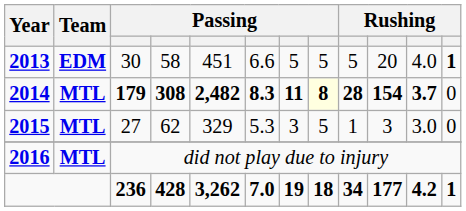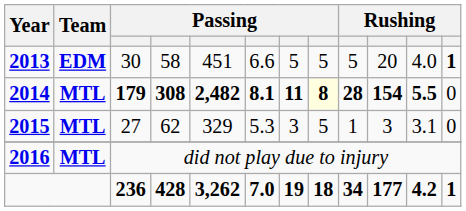 <table class="wikitable sortable" style="text-align:center">
 <tr>
 <th rowspan=2>Year</th>
 <th rowspan=2>Team</th>
 <th colspan=6>Passing</th>
 <th colspan=4>Rushing</th>
 </tr>
 <tr>
 <th></th>
 <th></th>
 <th></th>
 <th></th>
 <th></th>
 <th></th>
 <th></th>
 <th></th>
 <th></th>
 <th></th>
 </tr>
 <tr>
 <td><strong><a href='#'>2013</a></strong></td>
 <td><strong><a href='#'>EDM</a></strong></td>
 <td>30</td>
 <td>58</td>
 <td>451</td>
 <td>6.6</td>
 <td>5</td>
 <td>5</td>
 <td>5</td>
 <td>20</td>
 <td>4.0</td>
 <td><strong>1</strong></td>
 </tr>
 <tr>
 <td><strong><a href='#'>2014</a></strong></td>
 <td><strong><a href='#'>MTL</a></strong></td>
 <td><strong>179</strong></td>
 <td><strong>308</strong></td>
 <td><strong>2,482</strong></td>
-<td><strong>8.3</strong></td>
+<td><strong>8.1</strong></td>
 <td><strong>11</strong></td>
 <td style="background: lightyellow;"><strong>8</strong></td>
 <td><strong>28</strong></td>
 <td><strong>154</strong></td>
-<td><strong>3.7</strong></td>
+<td><strong>5.5</strong></td>
 <td>0</td>
 </tr>
 <tr>
 <td><strong><a href='#'>2015</a></strong></td>
 <td><strong><a href='#'>MTL</a></strong></td>
 <td>27</td>
 <td>62</td>
 <td>329</td>
 <td>5.3</td>
 <td>3</td>
 <td>5</td>
 <td>1</td>
 <td>3</td>
-<td>3.0</td>
+<td>3.1</td>
 <td>0</td>
 </tr>
 <tr class="sortbottom" style="background:#eee;">
 </tr>
 <tr>
 <td><strong><a href='#'>2016</a></strong></td>
 <td><strong><a href='#'>MTL</a></strong></td>
 <td colspan="10"><em>did not play due to injury</em></td>
 </tr>
 <tr>
 <td colspan=2><strong></strong></td>
 <td><strong>236</strong></td>
 <td><strong>428</strong></td>
 <td><strong>3,262</strong></td>
 <td><strong>7.0</strong></td>
 <td><strong>19</strong></td>
 <td><strong>18</strong></td>
 <td><strong>34</strong></td>
 <td><strong>177</strong></td>
 <td><strong>4.2</strong></td>
 <td><strong>1</strong></td>
 </tr>
 </table>
